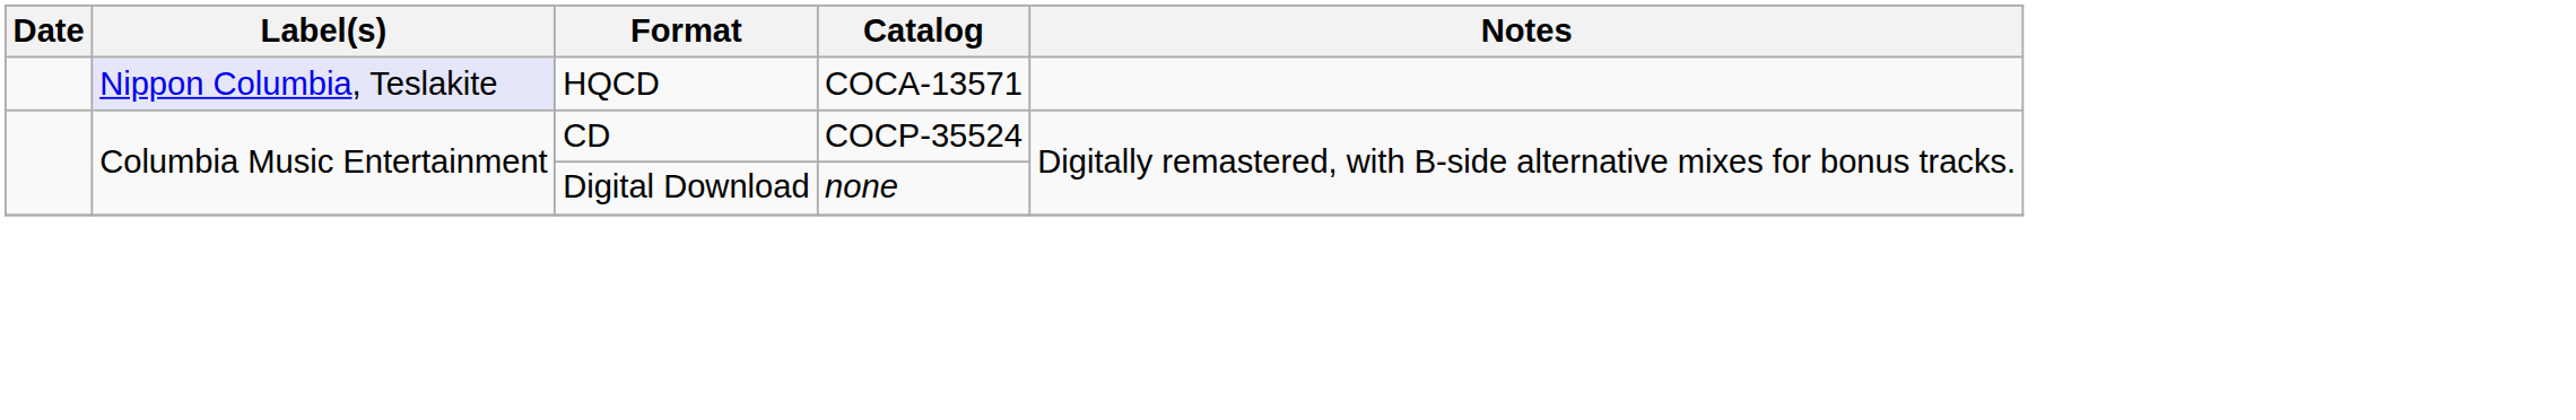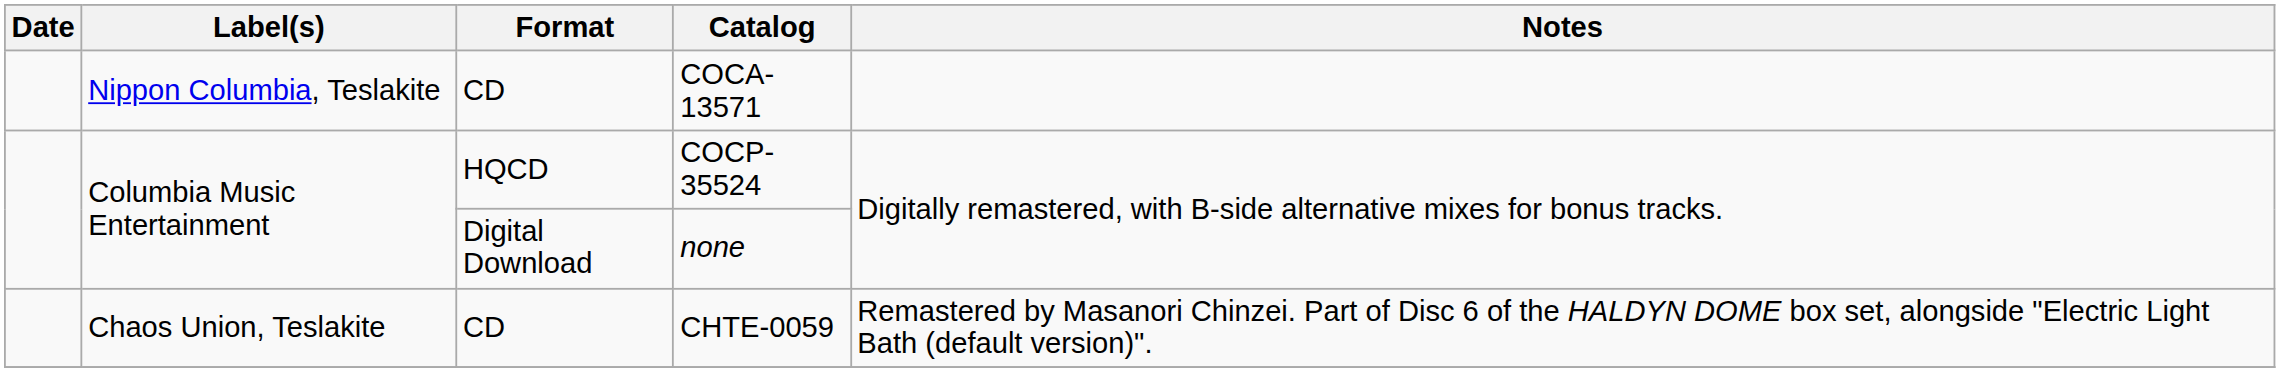 <table class="wikitable">
 <tr>
 <th>Date</th>
 <th>Label(s)</th>
 <th>Format</th>
 <th>Catalog</th>
 <th>Notes</th>
 </tr>
 <tr>
 <td></td>
-<td style="background: lavender;"><a href='#'>Nippon Columbia</a>, Teslakite</td>
-<td>HQCD</td>
+<td><a href='#'>Nippon Columbia</a>, Teslakite</td>
+<td>CD</td>
 <td>COCA-13571</td>
 <td></td>
 </tr>
 <tr>
 <td rowspan=2></td>
 <td rowspan=2>Columbia Music Entertainment</td>
-<td>CD</td>
+<td>HQCD</td>
 <td>COCP-35524</td>
 <td rowspan=2>Digitally remastered, with B-side alternative mixes for bonus tracks.</td>
 </tr>
 <tr>
 <td>Digital Download</td>
 <td><em>none</em></td>
 </tr>
 <tr>
+<td></td>
+<td>Chaos Union, Teslakite</td>
+<td>CD</td>
+<td>CHTE-0059</td>
+<td>Remastered by Masanori Chinzei. Part of Disc 6 of the <em>HALDYN DOME</em> box set, alongside "Electric Light Bath (default version)".</td>
+</tr>
+<tr>
 </tr>
 </table>
